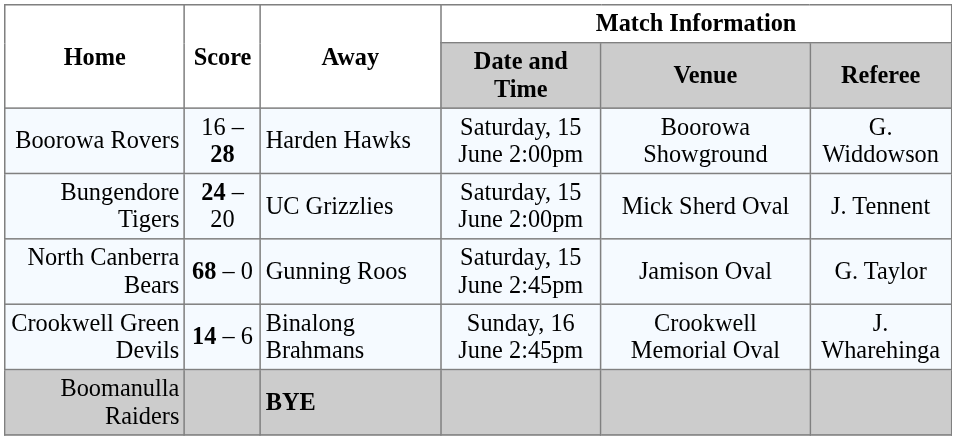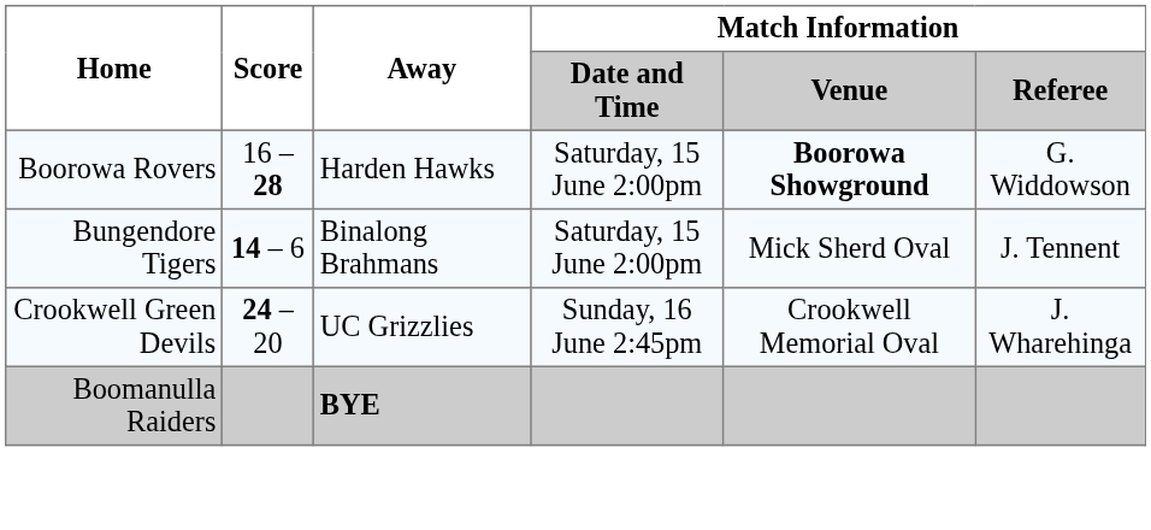 <table border="1" cellpadding="3" cellspacing="0" width="100%" style="border-collapse:collapse;  text-align:center;">
 <tr>
 <th rowspan="2" width="19%">Home</th>
 <th rowspan="2" width="8%">Score</th>
 <th rowspan="2" width="19%">Away</th>
 <th colspan="3">Match Information</th>
 </tr>
 <tr bgcolor="#CCCCCC">
 <th width="17%">Date and Time</th>
 <th width="22%">Venue</th>
 <th width="50%">Referee</th>
 </tr>
 <tr style="text-align:center; background:#f5faff;">
 <td align="right">Boorowa Rovers <strong></strong></td>
 <td align="center">16 – <strong>28</strong></td>
 <td align="left"> Harden Hawks</td>
 <td>Saturday, 15 June 2:00pm</td>
-<td>Boorowa Showground</td>
+<td><strong>Boorowa Showground</strong></td>
 <td>G. Widdowson</td>
 </tr>
 <tr style="text-align:center; background:#f5faff;">
 <td align="right">Bungendore Tigers </td>
-<td align="center"><strong>24</strong> – 20</td>
-<td align="left"> UC Grizzlies</td>
+<td align="center"><strong>14</strong> – 6</td>
+<td align="left"> Binalong Brahmans</td>
 <td>Saturday, 15 June 2:00pm</td>
 <td>Mick Sherd Oval</td>
 <td>J. Tennent</td>
 </tr>
 <tr style="text-align:center; background:#f5faff;">
-<td align="right">North Canberra Bears </td>
-<td align="center"><strong>68</strong> – 0</td>
-<td align="left"> Gunning Roos</td>
-<td>Saturday, 15 June 2:45pm</td>
-<td>Jamison Oval</td>
-<td>G. Taylor</td>
-</tr>
-<tr style="text-align:center; background:#f5faff;">
 <td align="right">Crookwell Green Devils </td>
-<td align="center"><strong>14</strong> – 6</td>
-<td align="left"> Binalong Brahmans</td>
+<td align="center"><strong>24</strong> – 20</td>
+<td align="left"> UC Grizzlies</td>
 <td>Sunday, 16 June 2:45pm</td>
 <td>Crookwell Memorial Oval</td>
 <td>J. Wharehinga</td>
 </tr>
 <tr style="text-align:center; background:#CCCCCC;">
 <td align="right">Boomanulla Raiders </td>
 <td></td>
 <td align="left"><strong>BYE</strong></td>
 <td></td>
 <td></td>
 <td></td>
 </tr>
 </table>
